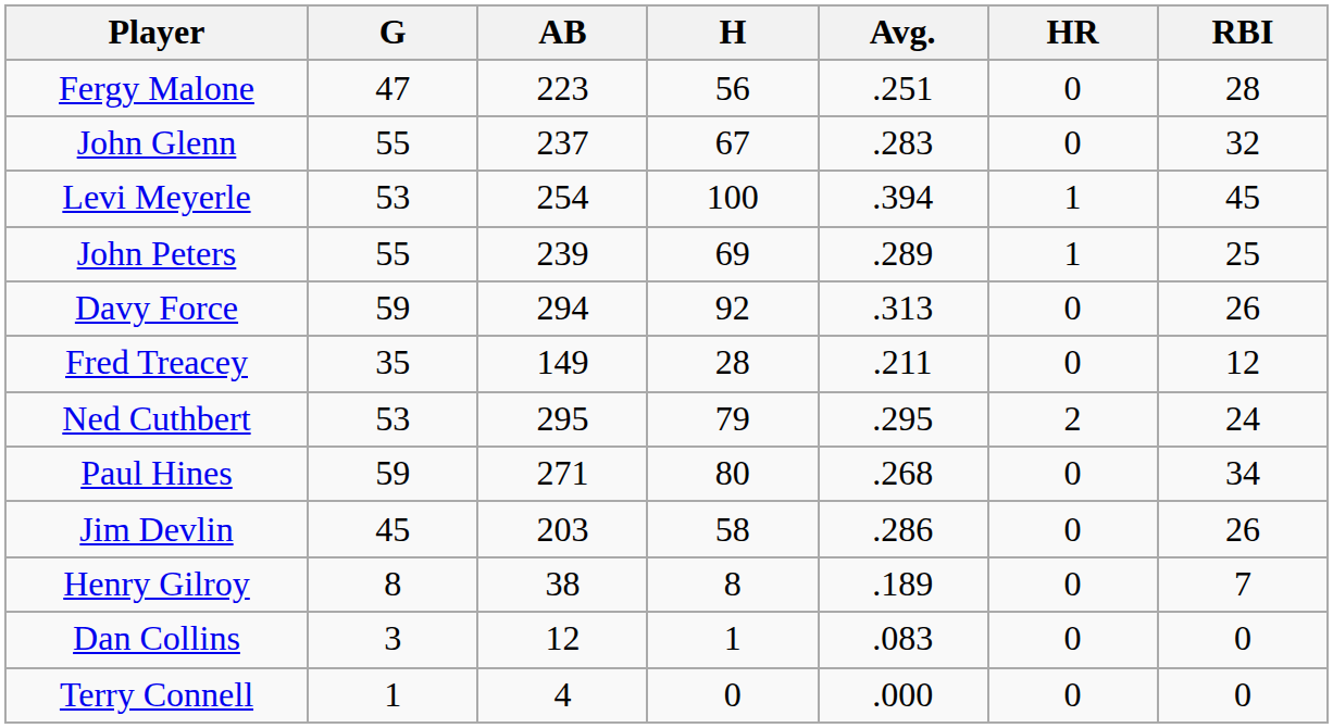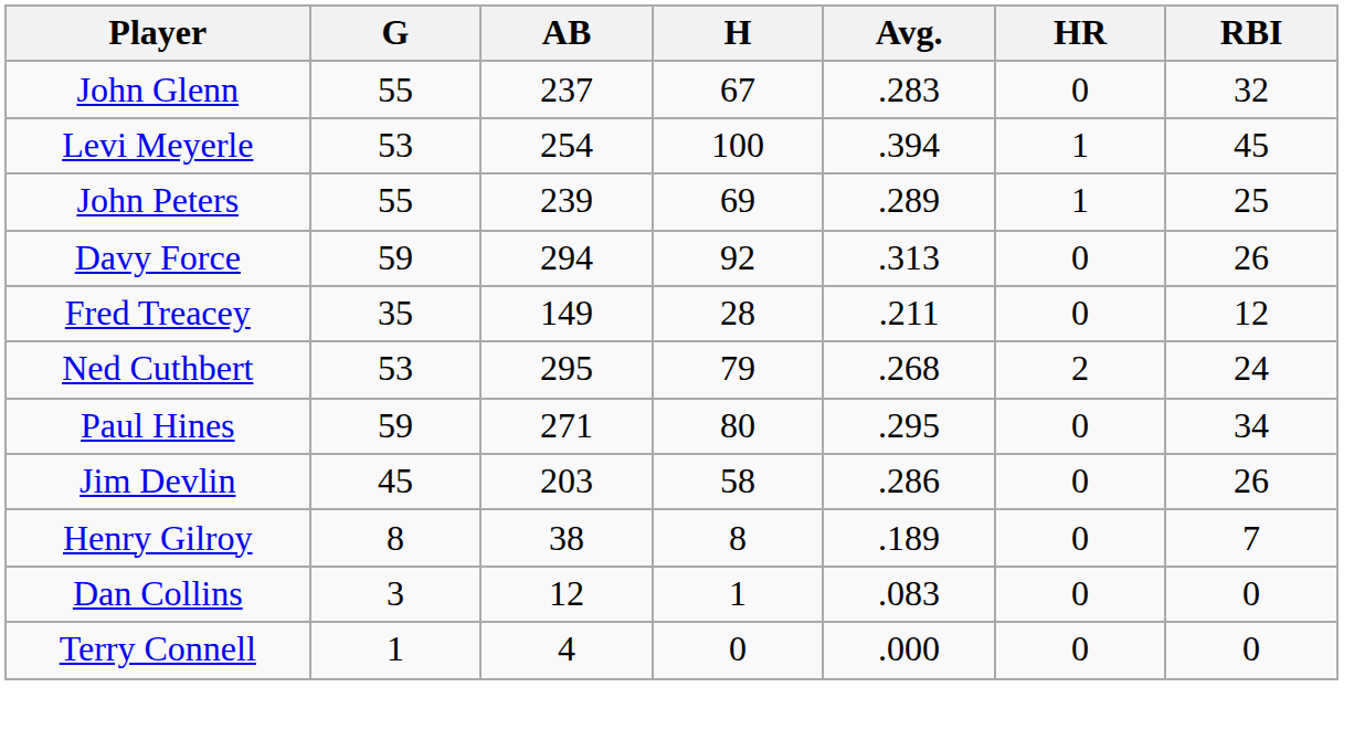 <table class="wikitable sortable">
 <tr>
 <th bgcolor="#DDDDFF" width="16%">Player</th>
 <th bgcolor="#DDDDFF" width="9%">G</th>
 <th bgcolor="#DDDDFF" width="9%">AB</th>
 <th bgcolor="#DDDDFF" width="9%">H</th>
 <th bgcolor="#DDDDFF" width="9%">Avg.</th>
 <th bgcolor="#DDDDFF" width="9%">HR</th>
 <th bgcolor="#DDDDFF" width="9%">RBI</th>
-</tr>
-<tr align=center>
-<td><a href='#'>Fergy Malone</a></td>
-<td>47</td>
-<td>223</td>
-<td>56</td>
-<td>.251</td>
-<td>0</td>
-<td>28</td>
 </tr>
 <tr align=center>
 <td><a href='#'>John Glenn</a></td>
 <td>55</td>
 <td>237</td>
 <td>67</td>
 <td>.283</td>
 <td>0</td>
 <td>32</td>
 </tr>
 <tr align=center>
 <td><a href='#'>Levi Meyerle</a></td>
 <td>53</td>
 <td>254</td>
 <td>100</td>
 <td>.394</td>
 <td>1</td>
 <td>45</td>
 </tr>
 <tr align=center>
 <td><a href='#'>John Peters</a></td>
 <td>55</td>
 <td>239</td>
 <td>69</td>
 <td>.289</td>
 <td>1</td>
 <td>25</td>
 </tr>
 <tr align=center>
 <td><a href='#'>Davy Force</a></td>
 <td>59</td>
 <td>294</td>
 <td>92</td>
 <td>.313</td>
 <td>0</td>
 <td>26</td>
 </tr>
 <tr align=center>
 <td><a href='#'>Fred Treacey</a></td>
 <td>35</td>
 <td>149</td>
 <td>28</td>
 <td>.211</td>
 <td>0</td>
 <td>12</td>
 </tr>
 <tr align=center>
 <td><a href='#'>Ned Cuthbert</a></td>
 <td>53</td>
 <td>295</td>
 <td>79</td>
-<td>.295</td>
+<td>.268</td>
 <td>2</td>
 <td>24</td>
 </tr>
 <tr align=center>
 <td><a href='#'>Paul Hines</a></td>
 <td>59</td>
 <td>271</td>
 <td>80</td>
-<td>.268</td>
+<td>.295</td>
 <td>0</td>
 <td>34</td>
 </tr>
 <tr align=center>
 <td><a href='#'>Jim Devlin</a></td>
 <td>45</td>
 <td>203</td>
 <td>58</td>
 <td>.286</td>
 <td>0</td>
 <td>26</td>
 </tr>
 <tr align=center>
 <td><a href='#'>Henry Gilroy</a></td>
 <td>8</td>
 <td>38</td>
 <td>8</td>
 <td>.189</td>
 <td>0</td>
 <td>7</td>
 </tr>
 <tr align=center>
 <td><a href='#'>Dan Collins</a></td>
 <td>3</td>
 <td>12</td>
 <td>1</td>
 <td>.083</td>
 <td>0</td>
 <td>0</td>
 </tr>
 <tr align=center>
 <td><a href='#'>Terry Connell</a></td>
 <td>1</td>
 <td>4</td>
 <td>0</td>
 <td>.000</td>
 <td>0</td>
 <td>0</td>
 </tr>
 </table>
